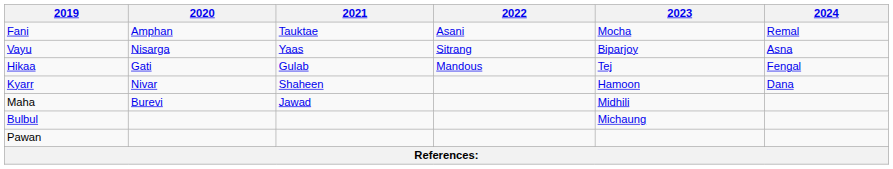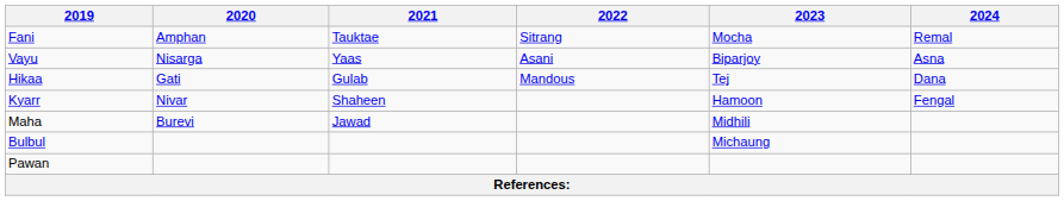 <table class="wikitable" align="left" width="100%">
 <tr>
 <th><a href='#'>2019</a></th>
 <th><a href='#'>2020</a></th>
 <th><a href='#'>2021</a></th>
 <th><a href='#'>2022</a></th>
 <th><a href='#'>2023</a></th>
 <th><a href='#'>2024</a></th>
 </tr>
 <tr>
 <td><a href='#'>Fani</a></td>
 <td><a href='#'>Amphan</a></td>
 <td><a href='#'>Tauktae</a></td>
-<td><a href='#'>Asani</a></td>
+<td><a href='#'>Sitrang</a></td>
 <td><a href='#'>Mocha</a></td>
 <td><a href='#'>Remal</a></td>
 </tr>
 <tr>
 <td><a href='#'>Vayu</a></td>
 <td><a href='#'>Nisarga</a></td>
 <td><a href='#'>Yaas</a></td>
-<td><a href='#'>Sitrang</a></td>
+<td><a href='#'>Asani</a></td>
 <td><a href='#'>Biparjoy</a></td>
 <td><a href='#'>Asna</a></td>
 </tr>
 <tr>
 <td><a href='#'>Hikaa</a></td>
 <td><a href='#'>Gati</a></td>
 <td><a href='#'>Gulab</a></td>
 <td><a href='#'>Mandous</a></td>
 <td><a href='#'>Tej</a></td>
-<td><a href='#'>Fengal</a></td>
+<td><a href='#'>Dana</a></td>
 </tr>
 <tr>
 <td><a href='#'>Kyarr</a></td>
 <td><a href='#'>Nivar</a></td>
 <td><a href='#'>Shaheen</a></td>
 <td></td>
 <td><a href='#'>Hamoon</a></td>
-<td><a href='#'>Dana</a></td>
+<td><a href='#'>Fengal</a></td>
 </tr>
 <tr>
 <td>Maha</td>
 <td><a href='#'>Burevi</a></td>
 <td><a href='#'>Jawad</a></td>
 <td></td>
 <td><a href='#'>Midhili</a></td>
 <td></td>
 </tr>
 <tr>
 <td><a href='#'>Bulbul</a></td>
 <td></td>
 <td></td>
 <td></td>
 <td><a href='#'>Michaung</a></td>
 <td></td>
 </tr>
 <tr>
 <td>Pawan</td>
 <td></td>
 <td></td>
 <td></td>
 <td></td>
 <td></td>
 </tr>
 <tr>
 <th colspan="7">References:</th>
 </tr>
 </table>
